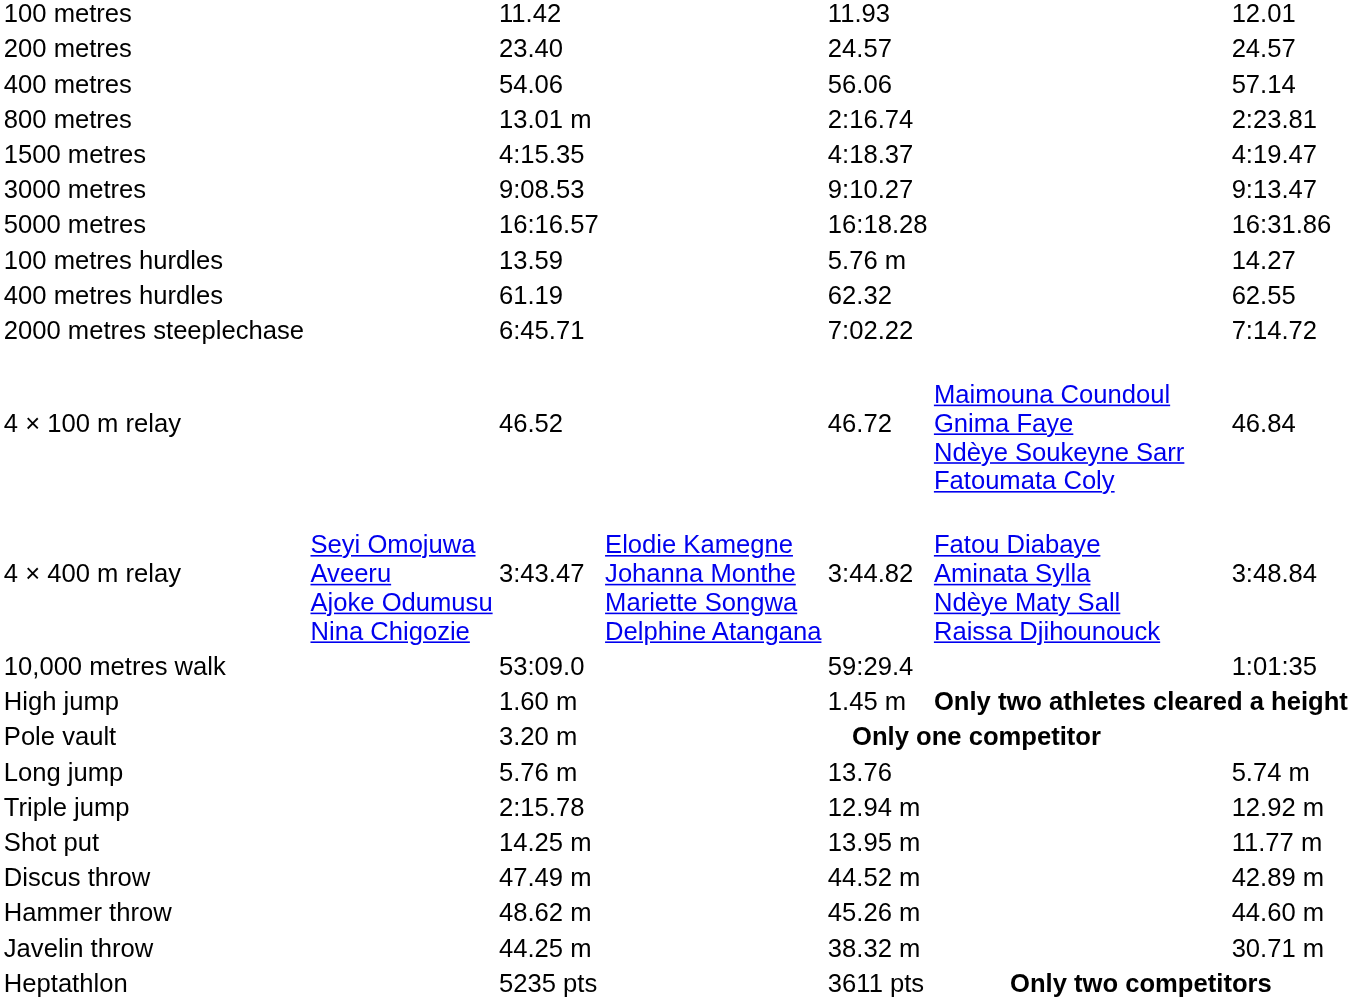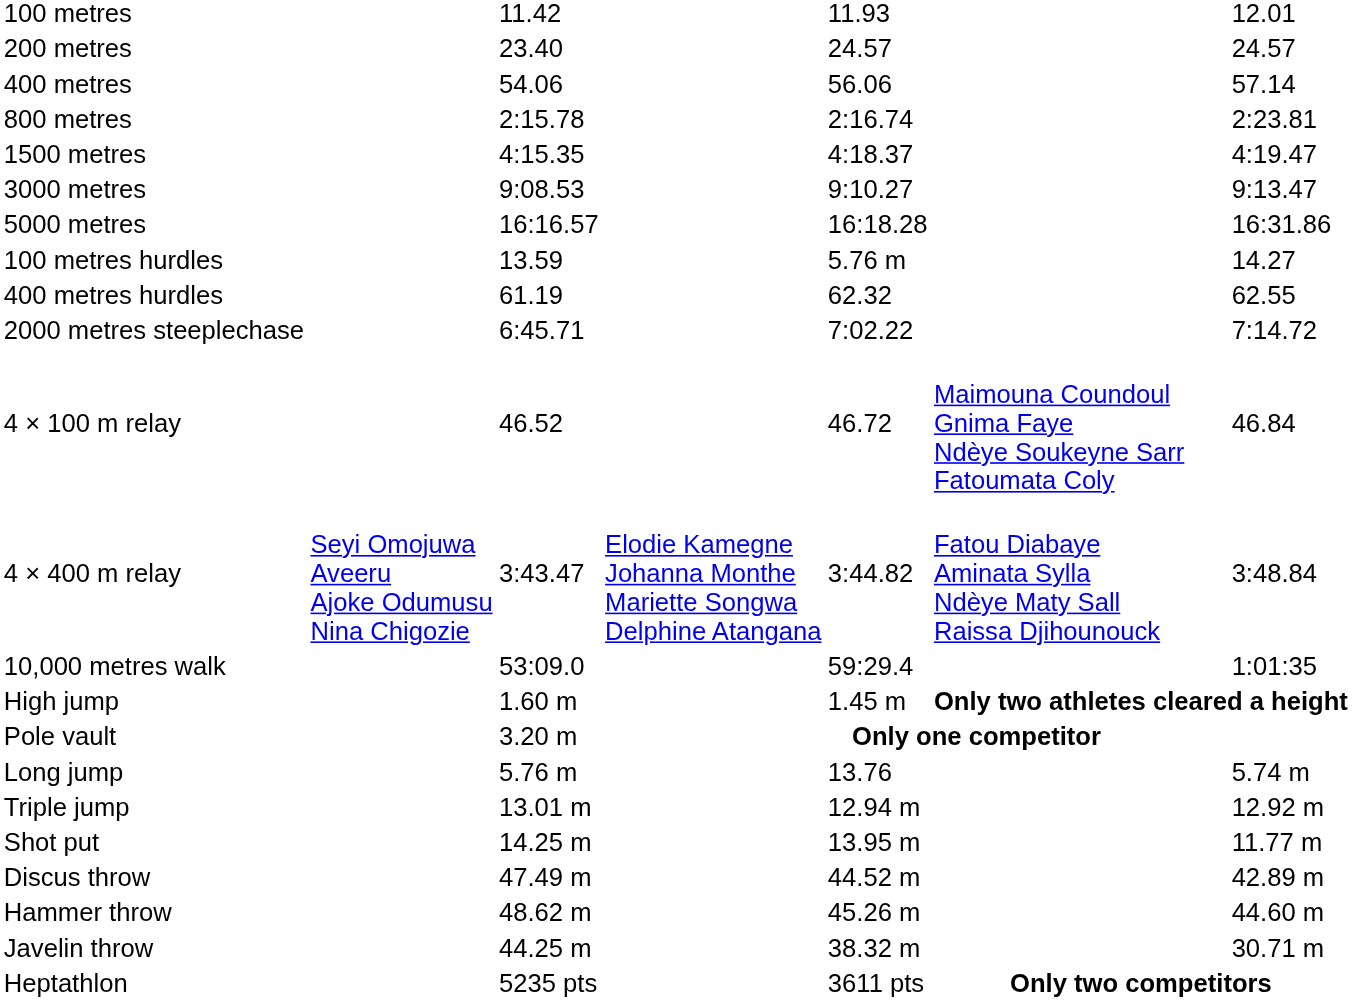 <table>
 <tr>
 <td>100 metres</td>
 <td></td>
 <td>11.42</td>
 <td></td>
 <td>11.93</td>
 <td></td>
 <td>12.01</td>
 </tr>
 <tr>
 <td>200 metres</td>
 <td></td>
 <td>23.40</td>
 <td></td>
 <td>24.57</td>
 <td></td>
 <td>24.57</td>
 </tr>
 <tr>
 <td>400 metres</td>
 <td></td>
 <td>54.06</td>
 <td></td>
 <td>56.06</td>
 <td></td>
 <td>57.14</td>
 </tr>
 <tr>
 <td>800 metres</td>
 <td></td>
-<td>13.01 m</td>
+<td>2:15.78</td>
 <td></td>
 <td>2:16.74</td>
 <td></td>
 <td>2:23.81</td>
 </tr>
 <tr>
 <td>1500 metres</td>
 <td></td>
 <td>4:15.35</td>
 <td></td>
 <td>4:18.37</td>
 <td></td>
 <td>4:19.47</td>
 </tr>
 <tr>
 <td>3000 metres</td>
 <td></td>
 <td>9:08.53</td>
 <td></td>
 <td>9:10.27</td>
 <td></td>
 <td>9:13.47</td>
 </tr>
 <tr>
 <td>5000 metres</td>
 <td></td>
 <td>16:16.57</td>
 <td></td>
 <td>16:18.28</td>
 <td></td>
 <td>16:31.86</td>
 </tr>
 <tr>
 <td>100 metres hurdles</td>
 <td></td>
 <td>13.59</td>
 <td></td>
 <td>5.76 m</td>
 <td></td>
 <td>14.27</td>
 </tr>
 <tr>
 <td>400 metres hurdles</td>
 <td></td>
 <td>61.19</td>
 <td></td>
 <td>62.32</td>
 <td></td>
 <td>62.55</td>
 </tr>
 <tr>
 <td>2000 metres steeplechase</td>
 <td></td>
 <td>6:45.71</td>
 <td></td>
 <td>7:02.22</td>
 <td></td>
 <td>7:14.72</td>
 </tr>
 <tr>
 <td>4 × 100 m relay</td>
 <td></td>
 <td>46.52</td>
 <td></td>
 <td>46.72</td>
 <td><br><a href='#'>Maimouna Coundoul</a><br><a href='#'>Gnima Faye</a><br><a href='#'>Ndèye Soukeyne Sarr</a><br><a href='#'>Fatoumata Coly</a></td>
 <td>46.84</td>
 </tr>
 <tr>
 <td>4 × 400 m relay</td>
 <td><br><a href='#'>Seyi Omojuwa</a><br><a href='#'>Aveeru</a><br><a href='#'>Ajoke Odumusu</a><br><a href='#'>Nina Chigozie</a></td>
 <td>3:43.47</td>
 <td><br><a href='#'>Elodie Kamegne</a><br><a href='#'>Johanna Monthe</a><br><a href='#'>Mariette Songwa</a><br><a href='#'>Delphine Atangana</a></td>
 <td>3:44.82</td>
 <td><br><a href='#'>Fatou Diabaye</a><br><a href='#'>Aminata Sylla</a><br><a href='#'>Ndèye Maty Sall</a><br><a href='#'>Raissa Djihounouck</a></td>
 <td>3:48.84</td>
 </tr>
 <tr>
 <td>10,000 metres walk</td>
 <td></td>
 <td>53:09.0</td>
 <td></td>
 <td>59:29.4</td>
 <td></td>
 <td>1:01:35</td>
 </tr>
 <tr>
 <td>High jump</td>
 <td></td>
 <td>1.60 m</td>
 <td></td>
 <td>1.45 m</td>
 <th colspan=2>Only two athletes cleared a height</th>
 </tr>
 <tr>
 <td>Pole vault</td>
 <td></td>
 <td>3.20 m</td>
 <th colspan=4>Only one competitor</th>
 </tr>
 <tr>
 <td>Long jump</td>
 <td></td>
 <td>5.76 m</td>
 <td></td>
 <td>13.76</td>
 <td></td>
 <td>5.74 m</td>
 </tr>
 <tr>
 <td>Triple jump</td>
 <td></td>
-<td>2:15.78</td>
+<td>13.01 m</td>
 <td></td>
 <td>12.94 m</td>
 <td></td>
 <td>12.92 m</td>
 </tr>
 <tr>
 <td>Shot put</td>
 <td></td>
 <td>14.25 m</td>
 <td></td>
 <td>13.95 m</td>
 <td></td>
 <td>11.77 m</td>
 </tr>
 <tr>
 <td>Discus throw</td>
 <td></td>
 <td>47.49 m</td>
 <td></td>
 <td>44.52 m</td>
 <td></td>
 <td>42.89 m</td>
 </tr>
 <tr>
 <td>Hammer throw</td>
 <td></td>
 <td>48.62 m</td>
 <td></td>
 <td>45.26 m</td>
 <td></td>
 <td>44.60 m</td>
 </tr>
 <tr>
 <td>Javelin throw</td>
 <td></td>
 <td>44.25 m</td>
 <td></td>
 <td>38.32 m</td>
 <td></td>
 <td>30.71 m</td>
 </tr>
 <tr>
 <td>Heptathlon</td>
 <td></td>
 <td>5235 pts</td>
 <td></td>
 <td>3611 pts</td>
 <th colspan=2>Only two competitors</th>
 </tr>
 </table>
